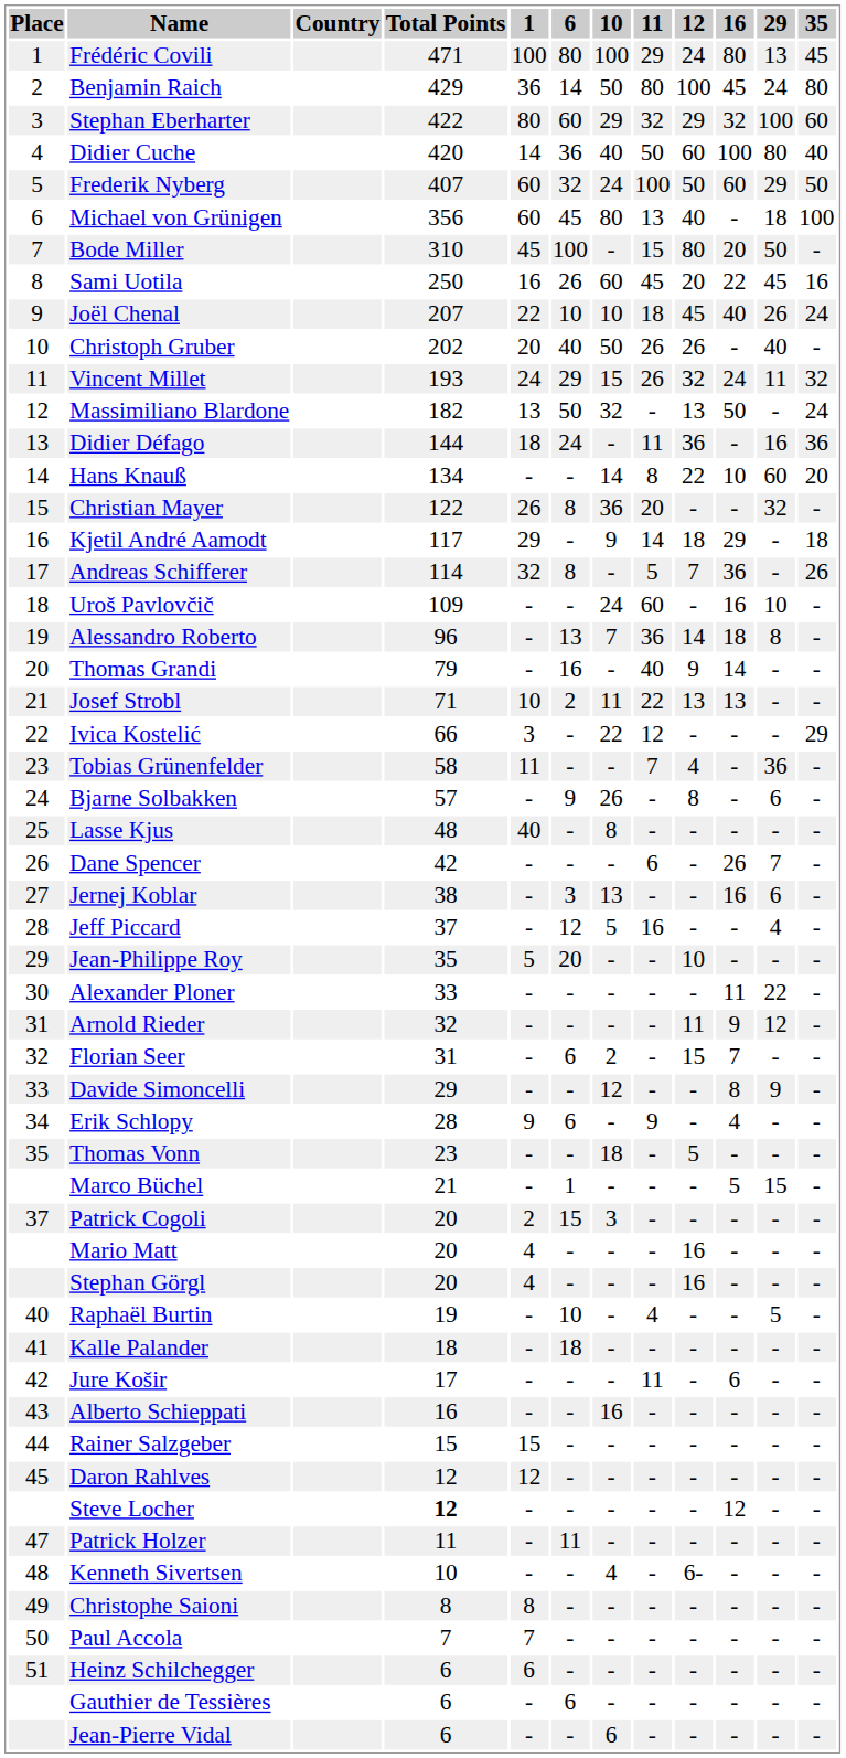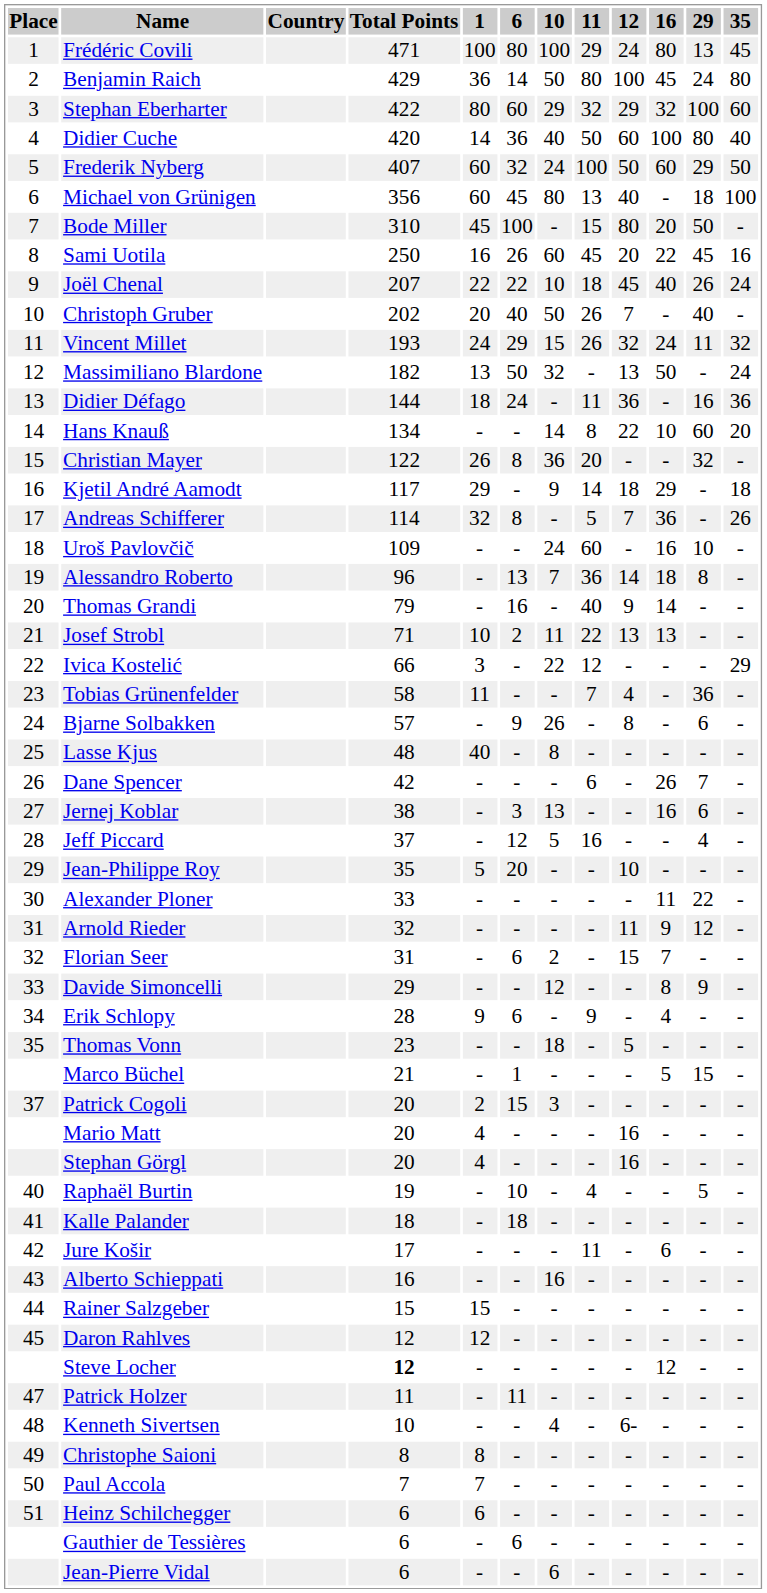 <table border="0" style="border: 1px solid #999; background-color:#FFFFFF; text-align:center">
 <tr align="center" bgcolor="#CCCCCC">
 <th>Place</th>
 <th>Name</th>
 <th>Country</th>
 <th>Total Points</th>
 <th>1</th>
 <th>6</th>
 <th>10</th>
 <th>11</th>
 <th>12</th>
 <th>16</th>
 <th>29</th>
 <th>35</th>
 </tr>
 <tr bgcolor="#EFEFEF">
 <td>1</td>
 <td align="left"><a href='#'>Frédéric Covili</a></td>
 <td align="left"></td>
 <td>471</td>
 <td>100</td>
 <td>80</td>
 <td>100</td>
 <td>29</td>
 <td>24</td>
 <td>80</td>
 <td>13</td>
 <td>45</td>
 </tr>
 <tr>
 <td>2</td>
 <td align="left"><a href='#'>Benjamin Raich</a></td>
 <td align="left"></td>
 <td>429</td>
 <td>36</td>
 <td>14</td>
 <td>50</td>
 <td>80</td>
 <td>100</td>
 <td>45</td>
 <td>24</td>
 <td>80</td>
 </tr>
 <tr bgcolor="#EFEFEF">
 <td>3</td>
 <td align="left"><a href='#'>Stephan Eberharter</a></td>
 <td align="left"></td>
 <td>422</td>
 <td>80</td>
 <td>60</td>
 <td>29</td>
 <td>32</td>
 <td>29</td>
 <td>32</td>
 <td>100</td>
 <td>60</td>
 </tr>
 <tr>
 <td>4</td>
 <td align="left"><a href='#'>Didier Cuche</a></td>
 <td align="left"></td>
 <td>420</td>
 <td>14</td>
 <td>36</td>
 <td>40</td>
 <td>50</td>
 <td>60</td>
 <td>100</td>
 <td>80</td>
 <td>40</td>
 </tr>
 <tr bgcolor="#EFEFEF">
 <td>5</td>
 <td align="left"><a href='#'>Frederik Nyberg</a></td>
 <td align="left"></td>
 <td>407</td>
 <td>60</td>
 <td>32</td>
 <td>24</td>
 <td>100</td>
 <td>50</td>
 <td>60</td>
 <td>29</td>
 <td>50</td>
 </tr>
 <tr>
 <td>6</td>
 <td align="left"><a href='#'>Michael von Grünigen</a></td>
 <td align="left"></td>
 <td>356</td>
 <td>60</td>
 <td>45</td>
 <td>80</td>
 <td>13</td>
 <td>40</td>
 <td>-</td>
 <td>18</td>
 <td>100</td>
 </tr>
 <tr bgcolor="#EFEFEF">
 <td>7</td>
 <td align="left"><a href='#'>Bode Miller</a></td>
 <td align="left"></td>
 <td>310</td>
 <td>45</td>
 <td>100</td>
 <td>-</td>
 <td>15</td>
 <td>80</td>
 <td>20</td>
 <td>50</td>
 <td>-</td>
 </tr>
 <tr>
 <td>8</td>
 <td align="left"><a href='#'>Sami Uotila</a></td>
 <td align="left"></td>
 <td>250</td>
 <td>16</td>
 <td>26</td>
 <td>60</td>
 <td>45</td>
 <td>20</td>
 <td>22</td>
 <td>45</td>
 <td>16</td>
 </tr>
 <tr bgcolor="#EFEFEF">
 <td>9</td>
 <td align="left"><a href='#'>Joël Chenal</a></td>
 <td align="left"></td>
 <td>207</td>
 <td>22</td>
-<td>10</td>
+<td>22</td>
 <td>10</td>
 <td>18</td>
 <td>45</td>
 <td>40</td>
 <td>26</td>
 <td>24</td>
 </tr>
 <tr>
 <td>10</td>
 <td align="left"><a href='#'>Christoph Gruber</a></td>
 <td align="left"></td>
 <td>202</td>
 <td>20</td>
 <td>40</td>
 <td>50</td>
 <td>26</td>
-<td>26</td>
+<td>7</td>
 <td>-</td>
 <td>40</td>
 <td>-</td>
 </tr>
 <tr bgcolor="#EFEFEF">
 <td>11</td>
 <td align="left"><a href='#'>Vincent Millet</a></td>
 <td align="left"></td>
 <td>193</td>
 <td>24</td>
 <td>29</td>
 <td>15</td>
 <td>26</td>
 <td>32</td>
 <td>24</td>
 <td>11</td>
 <td>32</td>
 </tr>
 <tr>
 <td>12</td>
 <td align="left"><a href='#'>Massimiliano Blardone</a></td>
 <td align="left"></td>
 <td>182</td>
 <td>13</td>
 <td>50</td>
 <td>32</td>
 <td>-</td>
 <td>13</td>
 <td>50</td>
 <td>-</td>
 <td>24</td>
 </tr>
 <tr bgcolor="#EFEFEF">
 <td>13</td>
 <td align="left"><a href='#'>Didier Défago</a></td>
 <td align="left"></td>
 <td>144</td>
 <td>18</td>
 <td>24</td>
 <td>-</td>
 <td>11</td>
 <td>36</td>
 <td>-</td>
 <td>16</td>
 <td>36</td>
 </tr>
 <tr>
 <td>14</td>
 <td align="left"><a href='#'>Hans Knauß</a></td>
 <td align="left"></td>
 <td>134</td>
 <td>-</td>
 <td>-</td>
 <td>14</td>
 <td>8</td>
 <td>22</td>
 <td>10</td>
 <td>60</td>
 <td>20</td>
 </tr>
 <tr bgcolor="#EFEFEF">
 <td>15</td>
 <td align="left"><a href='#'>Christian Mayer</a></td>
 <td align="left"></td>
 <td>122</td>
 <td>26</td>
 <td>8</td>
 <td>36</td>
 <td>20</td>
 <td>-</td>
 <td>-</td>
 <td>32</td>
 <td>-</td>
 </tr>
 <tr>
 <td>16</td>
 <td align="left"><a href='#'>Kjetil André Aamodt</a></td>
 <td align="left"></td>
 <td>117</td>
 <td>29</td>
 <td>-</td>
 <td>9</td>
 <td>14</td>
 <td>18</td>
 <td>29</td>
 <td>-</td>
 <td>18</td>
 </tr>
 <tr bgcolor="#EFEFEF">
 <td>17</td>
 <td align="left"><a href='#'>Andreas Schifferer</a></td>
 <td align="left"></td>
 <td>114</td>
 <td>32</td>
 <td>8</td>
 <td>-</td>
 <td>5</td>
 <td>7</td>
 <td>36</td>
 <td>-</td>
 <td>26</td>
 </tr>
 <tr>
 <td>18</td>
 <td align="left"><a href='#'>Uroš Pavlovčič</a></td>
 <td align="left"></td>
 <td>109</td>
 <td>-</td>
 <td>-</td>
 <td>24</td>
 <td>60</td>
 <td>-</td>
 <td>16</td>
 <td>10</td>
 <td>-</td>
 </tr>
 <tr bgcolor="#EFEFEF">
 <td>19</td>
 <td align="left"><a href='#'>Alessandro Roberto</a></td>
 <td align="left"></td>
 <td>96</td>
 <td>-</td>
 <td>13</td>
 <td>7</td>
 <td>36</td>
 <td>14</td>
 <td>18</td>
 <td>8</td>
 <td>-</td>
 </tr>
 <tr>
 <td>20</td>
 <td align="left"><a href='#'>Thomas Grandi</a></td>
 <td align="left"></td>
 <td>79</td>
 <td>-</td>
 <td>16</td>
 <td>-</td>
 <td>40</td>
 <td>9</td>
 <td>14</td>
 <td>-</td>
 <td>-</td>
 </tr>
 <tr bgcolor="#EFEFEF">
 <td>21</td>
 <td align="left"><a href='#'>Josef Strobl</a></td>
 <td align="left"></td>
 <td>71</td>
 <td>10</td>
 <td>2</td>
 <td>11</td>
 <td>22</td>
 <td>13</td>
 <td>13</td>
 <td>-</td>
 <td>-</td>
 </tr>
 <tr>
 <td>22</td>
 <td align="left"><a href='#'>Ivica Kostelić</a></td>
 <td align="left"></td>
 <td>66</td>
 <td>3</td>
 <td>-</td>
 <td>22</td>
 <td>12</td>
 <td>-</td>
 <td>-</td>
 <td>-</td>
 <td>29</td>
 </tr>
 <tr bgcolor="#EFEFEF">
 <td>23</td>
 <td align="left"><a href='#'>Tobias Grünenfelder</a></td>
 <td align="left"></td>
 <td>58</td>
 <td>11</td>
 <td>-</td>
 <td>-</td>
 <td>7</td>
 <td>4</td>
 <td>-</td>
 <td>36</td>
 <td>-</td>
 </tr>
 <tr>
 <td>24</td>
 <td align="left"><a href='#'>Bjarne Solbakken</a></td>
 <td align="left"></td>
 <td>57</td>
 <td>-</td>
 <td>9</td>
 <td>26</td>
 <td>-</td>
 <td>8</td>
 <td>-</td>
 <td>6</td>
 <td>-</td>
 </tr>
 <tr bgcolor="#EFEFEF">
 <td>25</td>
 <td align="left"><a href='#'>Lasse Kjus</a></td>
 <td align="left"></td>
 <td>48</td>
 <td>40</td>
 <td>-</td>
 <td>8</td>
 <td>-</td>
 <td>-</td>
 <td>-</td>
 <td>-</td>
 <td>-</td>
 </tr>
 <tr>
 <td>26</td>
 <td align="left"><a href='#'>Dane Spencer</a></td>
 <td align="left"></td>
 <td>42</td>
 <td>-</td>
 <td>-</td>
 <td>-</td>
 <td>6</td>
 <td>-</td>
 <td>26</td>
 <td>7</td>
 <td>-</td>
 </tr>
 <tr bgcolor="#EFEFEF">
 <td>27</td>
 <td align="left"><a href='#'>Jernej Koblar</a></td>
 <td align="left"></td>
 <td>38</td>
 <td>-</td>
 <td>3</td>
 <td>13</td>
 <td>-</td>
 <td>-</td>
 <td>16</td>
 <td>6</td>
 <td>-</td>
 </tr>
 <tr>
 <td>28</td>
 <td align="left"><a href='#'>Jeff Piccard</a></td>
 <td align="left"></td>
 <td>37</td>
 <td>-</td>
 <td>12</td>
 <td>5</td>
 <td>16</td>
 <td>-</td>
 <td>-</td>
 <td>4</td>
 <td>-</td>
 </tr>
 <tr bgcolor="#EFEFEF">
 <td>29</td>
 <td align="left"><a href='#'>Jean-Philippe Roy</a></td>
 <td align="left"></td>
 <td>35</td>
 <td>5</td>
 <td>20</td>
 <td>-</td>
 <td>-</td>
 <td>10</td>
 <td>-</td>
 <td>-</td>
 <td>-</td>
 </tr>
 <tr>
 <td>30</td>
 <td align="left"><a href='#'>Alexander Ploner</a></td>
 <td align="left"></td>
 <td>33</td>
 <td>-</td>
 <td>-</td>
 <td>-</td>
 <td>-</td>
 <td>-</td>
 <td>11</td>
 <td>22</td>
 <td>-</td>
 </tr>
 <tr bgcolor="#EFEFEF">
 <td>31</td>
 <td align="left"><a href='#'>Arnold Rieder</a></td>
 <td align="left"></td>
 <td>32</td>
 <td>-</td>
 <td>-</td>
 <td>-</td>
 <td>-</td>
 <td>11</td>
 <td>9</td>
 <td>12</td>
 <td>-</td>
 </tr>
 <tr>
 <td>32</td>
 <td align="left"><a href='#'>Florian Seer</a></td>
 <td align="left"></td>
 <td>31</td>
 <td>-</td>
 <td>6</td>
 <td>2</td>
 <td>-</td>
 <td>15</td>
 <td>7</td>
 <td>-</td>
 <td>-</td>
 </tr>
 <tr bgcolor="#EFEFEF">
 <td>33</td>
 <td align="left"><a href='#'>Davide Simoncelli</a></td>
 <td align="left"></td>
 <td>29</td>
 <td>-</td>
 <td>-</td>
 <td>12</td>
 <td>-</td>
 <td>-</td>
 <td>8</td>
 <td>9</td>
 <td>-</td>
 </tr>
 <tr>
 <td>34</td>
 <td align="left"><a href='#'>Erik Schlopy</a></td>
 <td align="left"></td>
 <td>28</td>
 <td>9</td>
 <td>6</td>
 <td>-</td>
 <td>9</td>
 <td>-</td>
 <td>4</td>
 <td>-</td>
 <td>-</td>
 </tr>
 <tr bgcolor="#EFEFEF">
 <td>35</td>
 <td align="left"><a href='#'>Thomas Vonn</a></td>
 <td align="left"></td>
 <td>23</td>
 <td>-</td>
 <td>-</td>
 <td>18</td>
 <td>-</td>
 <td>5</td>
 <td>-</td>
 <td>-</td>
 <td>-</td>
 </tr>
 <tr>
 <td></td>
 <td align="left"><a href='#'>Marco Büchel</a></td>
 <td align="left"></td>
 <td>21</td>
 <td>-</td>
 <td>1</td>
 <td>-</td>
 <td>-</td>
 <td>-</td>
 <td>5</td>
 <td>15</td>
 <td>-</td>
 </tr>
 <tr bgcolor="#EFEFEF">
 <td>37</td>
 <td align="left"><a href='#'>Patrick Cogoli</a></td>
 <td align="left"></td>
 <td>20</td>
 <td>2</td>
 <td>15</td>
 <td>3</td>
 <td>-</td>
 <td>-</td>
 <td>-</td>
 <td>-</td>
 <td>-</td>
 </tr>
 <tr>
 <td></td>
 <td align="left"><a href='#'>Mario Matt</a></td>
 <td align="left"></td>
 <td>20</td>
 <td>4</td>
 <td>-</td>
 <td>-</td>
 <td>-</td>
 <td>16</td>
 <td>-</td>
 <td>-</td>
 <td>-</td>
 </tr>
 <tr bgcolor="#EFEFEF">
 <td></td>
 <td align="left"><a href='#'>Stephan Görgl</a></td>
 <td align="left"></td>
 <td>20</td>
 <td>4</td>
 <td>-</td>
 <td>-</td>
 <td>-</td>
 <td>16</td>
 <td>-</td>
 <td>-</td>
 <td>-</td>
 </tr>
 <tr>
 <td>40</td>
 <td align="left"><a href='#'>Raphaël Burtin</a></td>
 <td align="left"></td>
 <td>19</td>
 <td>-</td>
 <td>10</td>
 <td>-</td>
 <td>4</td>
 <td>-</td>
 <td>-</td>
 <td>5</td>
 <td>-</td>
 </tr>
 <tr bgcolor="#EFEFEF">
 <td>41</td>
 <td align="left"><a href='#'>Kalle Palander</a></td>
 <td align="left"></td>
 <td>18</td>
 <td>-</td>
 <td>18</td>
 <td>-</td>
 <td>-</td>
 <td>-</td>
 <td>-</td>
 <td>-</td>
 <td>-</td>
 </tr>
 <tr>
 <td>42</td>
 <td align="left"><a href='#'>Jure Košir</a></td>
 <td align="left"></td>
 <td>17</td>
 <td>-</td>
 <td>-</td>
 <td>-</td>
 <td>11</td>
 <td>-</td>
 <td>6</td>
 <td>-</td>
 <td>-</td>
 </tr>
 <tr bgcolor="#EFEFEF">
 <td>43</td>
 <td align="left"><a href='#'>Alberto Schieppati</a></td>
 <td align="left"></td>
 <td>16</td>
 <td>-</td>
 <td>-</td>
 <td>16</td>
 <td>-</td>
 <td>-</td>
 <td>-</td>
 <td>-</td>
 <td>-</td>
 </tr>
 <tr>
 <td>44</td>
 <td align="left"><a href='#'>Rainer Salzgeber</a></td>
 <td align="left"></td>
 <td>15</td>
 <td>15</td>
 <td>-</td>
 <td>-</td>
 <td>-</td>
 <td>-</td>
 <td>-</td>
 <td>-</td>
 <td>-</td>
 </tr>
 <tr bgcolor="#EFEFEF">
 <td>45</td>
 <td align="left"><a href='#'>Daron Rahlves</a></td>
 <td align="left"></td>
 <td>12</td>
 <td>12</td>
 <td>-</td>
 <td>-</td>
 <td>-</td>
 <td>-</td>
 <td>-</td>
 <td>-</td>
 <td>-</td>
 </tr>
 <tr>
 <td></td>
 <td align="left"><a href='#'>Steve Locher</a></td>
 <td align="left"></td>
 <td><strong>12</strong></td>
 <td>-</td>
 <td>-</td>
 <td>-</td>
 <td>-</td>
 <td>-</td>
 <td>12</td>
 <td>-</td>
 <td>-</td>
 </tr>
 <tr bgcolor="#EFEFEF">
 <td>47</td>
 <td align="left"><a href='#'>Patrick Holzer</a></td>
 <td align="left"></td>
 <td>11</td>
 <td>-</td>
 <td>11</td>
 <td>-</td>
 <td>-</td>
 <td>-</td>
 <td>-</td>
 <td>-</td>
 <td>-</td>
 </tr>
 <tr>
 <td>48</td>
 <td align="left"><a href='#'>Kenneth Sivertsen</a></td>
 <td align="left"></td>
 <td>10</td>
 <td>-</td>
 <td>-</td>
 <td>4</td>
 <td>-</td>
 <td>6-</td>
 <td>-</td>
 <td>-</td>
 <td>-</td>
 </tr>
 <tr bgcolor="#EFEFEF">
 <td>49</td>
 <td align="left"><a href='#'>Christophe Saioni</a></td>
 <td align="left"></td>
 <td>8</td>
 <td>8</td>
 <td>-</td>
 <td>-</td>
 <td>-</td>
 <td>-</td>
 <td>-</td>
 <td>-</td>
 <td>-</td>
 </tr>
 <tr>
 <td>50</td>
 <td align="left"><a href='#'>Paul Accola</a></td>
 <td align="left"></td>
 <td>7</td>
 <td>7</td>
 <td>-</td>
 <td>-</td>
 <td>-</td>
 <td>-</td>
 <td>-</td>
 <td>-</td>
 <td>-</td>
 </tr>
 <tr bgcolor="#EFEFEF">
 <td>51</td>
 <td align="left"><a href='#'>Heinz Schilchegger</a></td>
 <td align="left"></td>
 <td>6</td>
 <td>6</td>
 <td>-</td>
 <td>-</td>
 <td>-</td>
 <td>-</td>
 <td>-</td>
 <td>-</td>
 <td>-</td>
 </tr>
 <tr>
 <td></td>
 <td align="left"><a href='#'>Gauthier de Tessières</a></td>
 <td align="left"></td>
 <td>6</td>
 <td>-</td>
 <td>6</td>
 <td>-</td>
 <td>-</td>
 <td>-</td>
 <td>-</td>
 <td>-</td>
 <td>-</td>
 </tr>
 <tr bgcolor="#EFEFEF">
 <td></td>
 <td align="left"><a href='#'>Jean-Pierre Vidal</a></td>
 <td align="left"></td>
 <td>6</td>
 <td>-</td>
 <td>-</td>
 <td>6</td>
 <td>-</td>
 <td>-</td>
 <td>-</td>
 <td>-</td>
 <td>-</td>
 </tr>
 </table>
